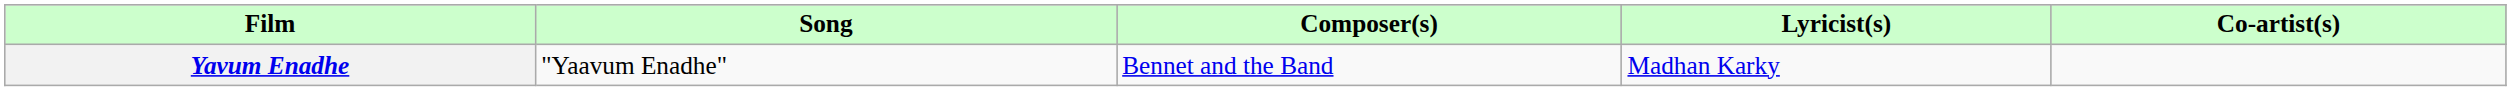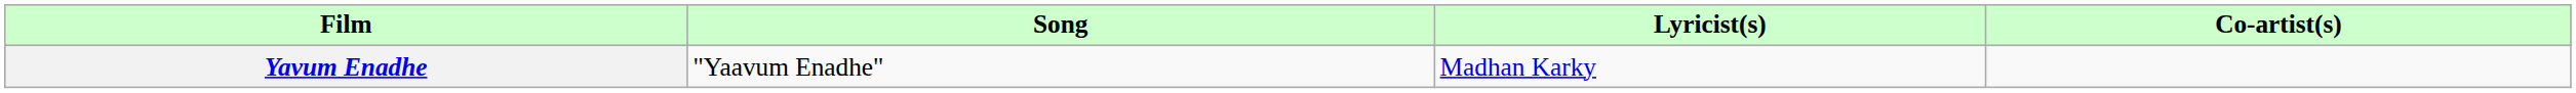 <table class="wikitable plainrowheaders" width="100%" textcolor:#000;">
 <tr style="background:#cfc; text-align:center;">
 <td scope="col" width=21%><strong>Film</strong></td>
 <td scope="col" width=23%><strong>Song</strong></td>
-<td scope="col" width=20%><strong>Composer(s)</strong></td>
 <td scope="col" width=17%><strong>Lyricist(s)</strong></td>
 <td scope="col" width=18%><strong>Co-artist(s)</strong></td>
 </tr>
 <tr>
 <th scope="row"><em><a href='#'>Yavum Enadhe</a></em></th>
 <td>"Yaavum Enadhe"</td>
-<td><a href='#'>Bennet and the Band</a></td>
 <td><a href='#'>Madhan Karky</a></td>
 <td></td>
 </tr>
 </table>
